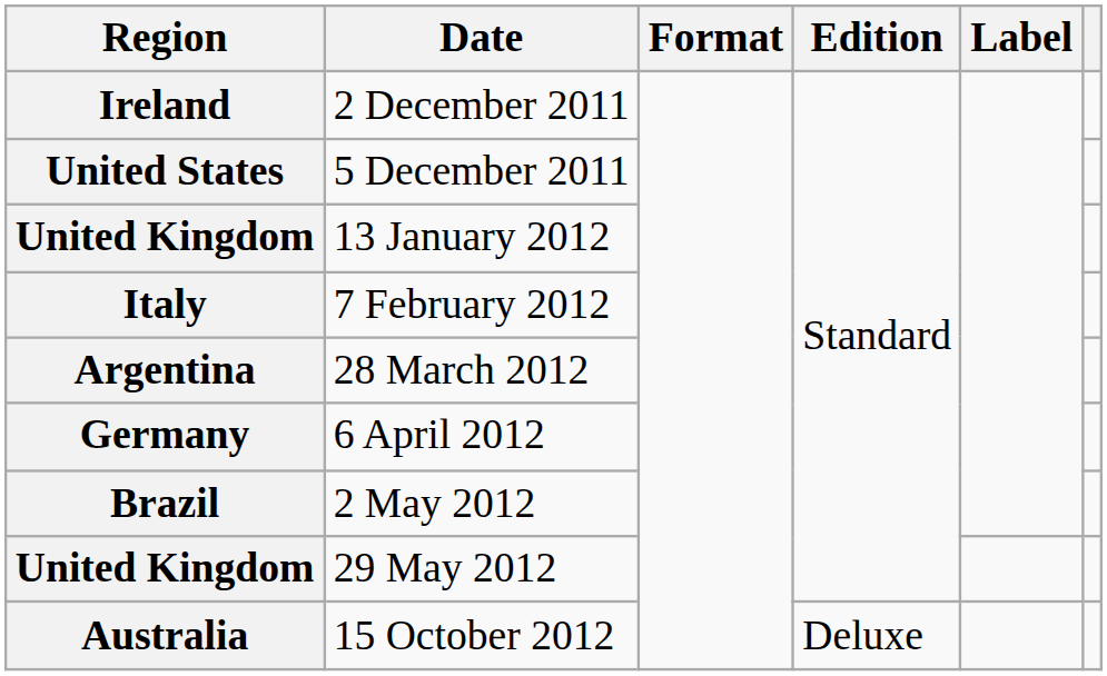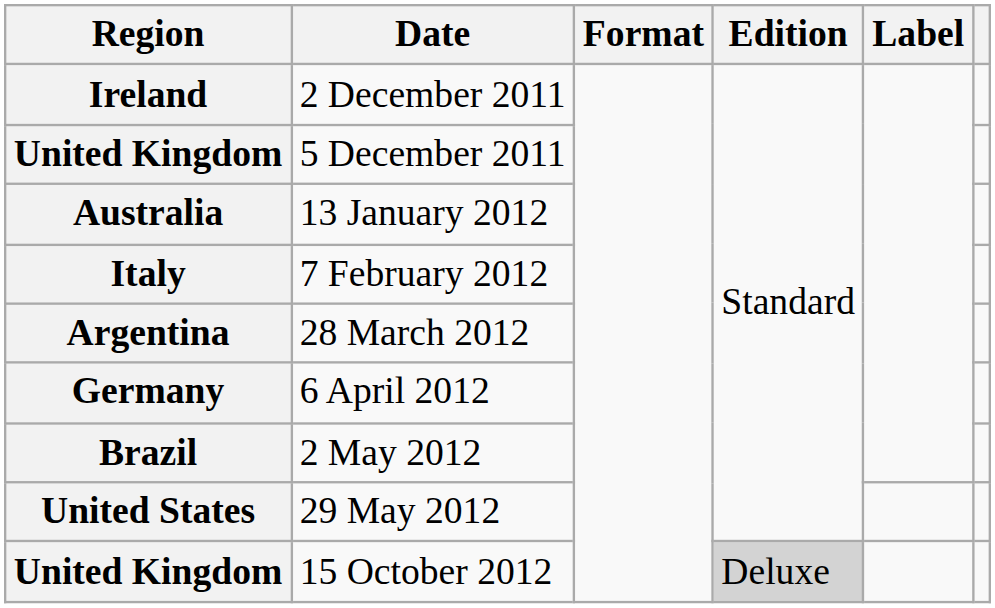 <table class="wikitable plainrowheaders">
 <tr>
 <th scope="col">Region</th>
 <th scope="col">Date</th>
 <th scope="col">Format</th>
 <th scope="col">Edition</th>
 <th scope="col">Label</th>
 <th scope="col"></th>
 </tr>
 <tr>
 <th scope="row">Ireland</th>
 <td>2 December 2011</td>
 <td rowspan="9"></td>
 <td rowspan="8">Standard</td>
 <td rowspan="7"></td>
 <td align="center"></td>
 </tr>
 <tr>
-<th scope="row">United States</th>
+<th scope="row">United Kingdom</th>
 <td>5 December 2011</td>
 <td align="center"></td>
 </tr>
 <tr>
-<th scope="row">United Kingdom</th>
+<th scope="row">Australia</th>
 <td>13 January 2012</td>
 <td align="center"></td>
 </tr>
 <tr>
 <th scope="row">Italy</th>
 <td>7 February 2012</td>
 <td align="center"></td>
 </tr>
 <tr>
 <th scope="row">Argentina</th>
 <td>28 March 2012</td>
 <td align="center"></td>
 </tr>
 <tr>
 <th scope="row">Germany</th>
 <td>6 April 2012</td>
 <td align="center"></td>
 </tr>
 <tr>
 <th scope="row">Brazil</th>
 <td>2 May 2012</td>
 <td align="center"></td>
 </tr>
 <tr>
-<th scope="row">United Kingdom</th>
+<th scope="row">United States</th>
 <td>29 May 2012</td>
 <td></td>
 <td align="center"></td>
 </tr>
 <tr>
-<th scope="row">Australia</th>
+<th scope="row">United Kingdom</th>
 <td>15 October 2012</td>
-<td>Deluxe</td>
+<td style="background: lightgrey;">Deluxe</td>
 <td></td>
 <td align="center"></td>
 </tr>
 </table>
